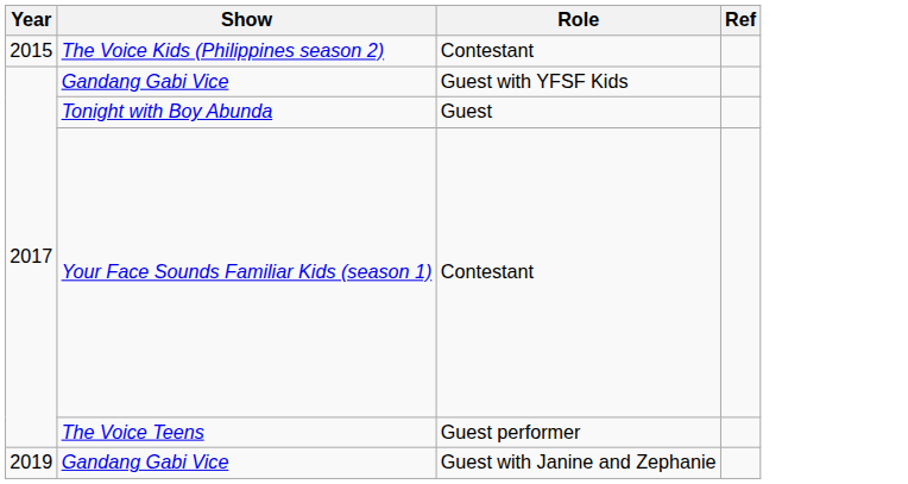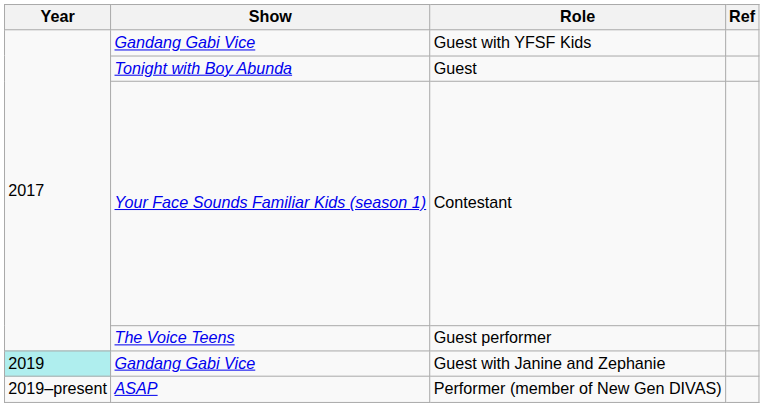 <table class="wikitable">
 <tr>
 <th>Year</th>
 <th>Show</th>
 <th>Role</th>
 <th>Ref</th>
-</tr>
-<tr>
-<td>2015</td>
-<td><em><a href='#'>The Voice Kids (Philippines season 2)</a></em></td>
-<td>Contestant</td>
-<td></td>
 </tr>
 <tr>
 <td rowspan="4">2017</td>
 <td><em><a href='#'>Gandang Gabi Vice</a></em></td>
 <td>Guest with YFSF Kids</td>
 <td></td>
 </tr>
 <tr>
 <td><em><a href='#'>Tonight with Boy Abunda</a></em></td>
 <td>Guest</td>
 <td></td>
 </tr>
 <tr>
 <td><a href='#'><em>Your Face Sounds Familiar Kids (season 1)</em></a></td>
 <td>Contestant</td>
 <td><br><br><br><br><br><br><br><br><br><br><br><br><br></td>
 </tr>
 <tr>
 <td><a href='#'><em>The Voice Teens</em></a></td>
 <td>Guest performer</td>
 <td></td>
 </tr>
 <tr>
-<td>2019</td>
+<td style="background: paleturquoise;">2019</td>
 <td><em><a href='#'>Gandang Gabi Vice</a></em></td>
 <td>Guest with Janine and Zephanie</td>
 <td></td>
 </tr>
+<tr>
+<td>2019–present</td>
+<td><a href='#'><em>ASAP</em></a></td>
+<td>Performer (member of New Gen DIVAS)</td>
+<td></td>
+</tr>
 </table>
